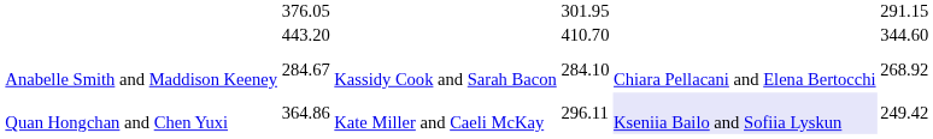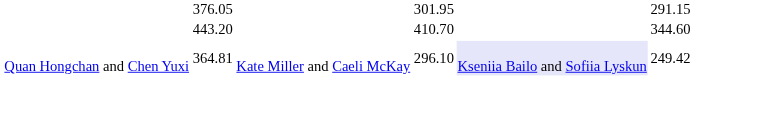 <table>
 <tr>
 <td><br></td>
 <td></td>
 <td>376.05</td>
 <td></td>
 <td>301.95</td>
 <td></td>
 <td>291.15</td>
 </tr>
 <tr>
 <td><br></td>
 <td></td>
 <td>443.20</td>
 <td></td>
 <td>410.70</td>
 <td></td>
 <td>344.60</td>
 </tr>
 <tr>
 <td><br></td>
-<td><br><a href='#'>Anabelle Smith</a> and <a href='#'>Maddison Keeney</a></td>
-<td>284.67</td>
-<td><br><a href='#'>Kassidy Cook</a> and <a href='#'>Sarah Bacon</a></td>
-<td>284.10</td>
-<td><br><a href='#'>Chiara Pellacani</a> and <a href='#'>Elena Bertocchi</a></td>
-<td>268.92</td>
-</tr>
-<tr>
-<td><br></td>
 <td><br><a href='#'>Quan Hongchan</a> and <a href='#'>Chen Yuxi</a></td>
-<td>364.86</td>
+<td>364.81</td>
 <td><br><a href='#'>Kate Miller</a> and <a href='#'>Caeli McKay</a></td>
-<td>296.11</td>
+<td>296.10</td>
 <td style="background: lavender;"><br><a href='#'>Kseniia Bailo</a> and <a href='#'>Sofiia Lyskun</a></td>
 <td>249.42</td>
 </tr>
 </table>
